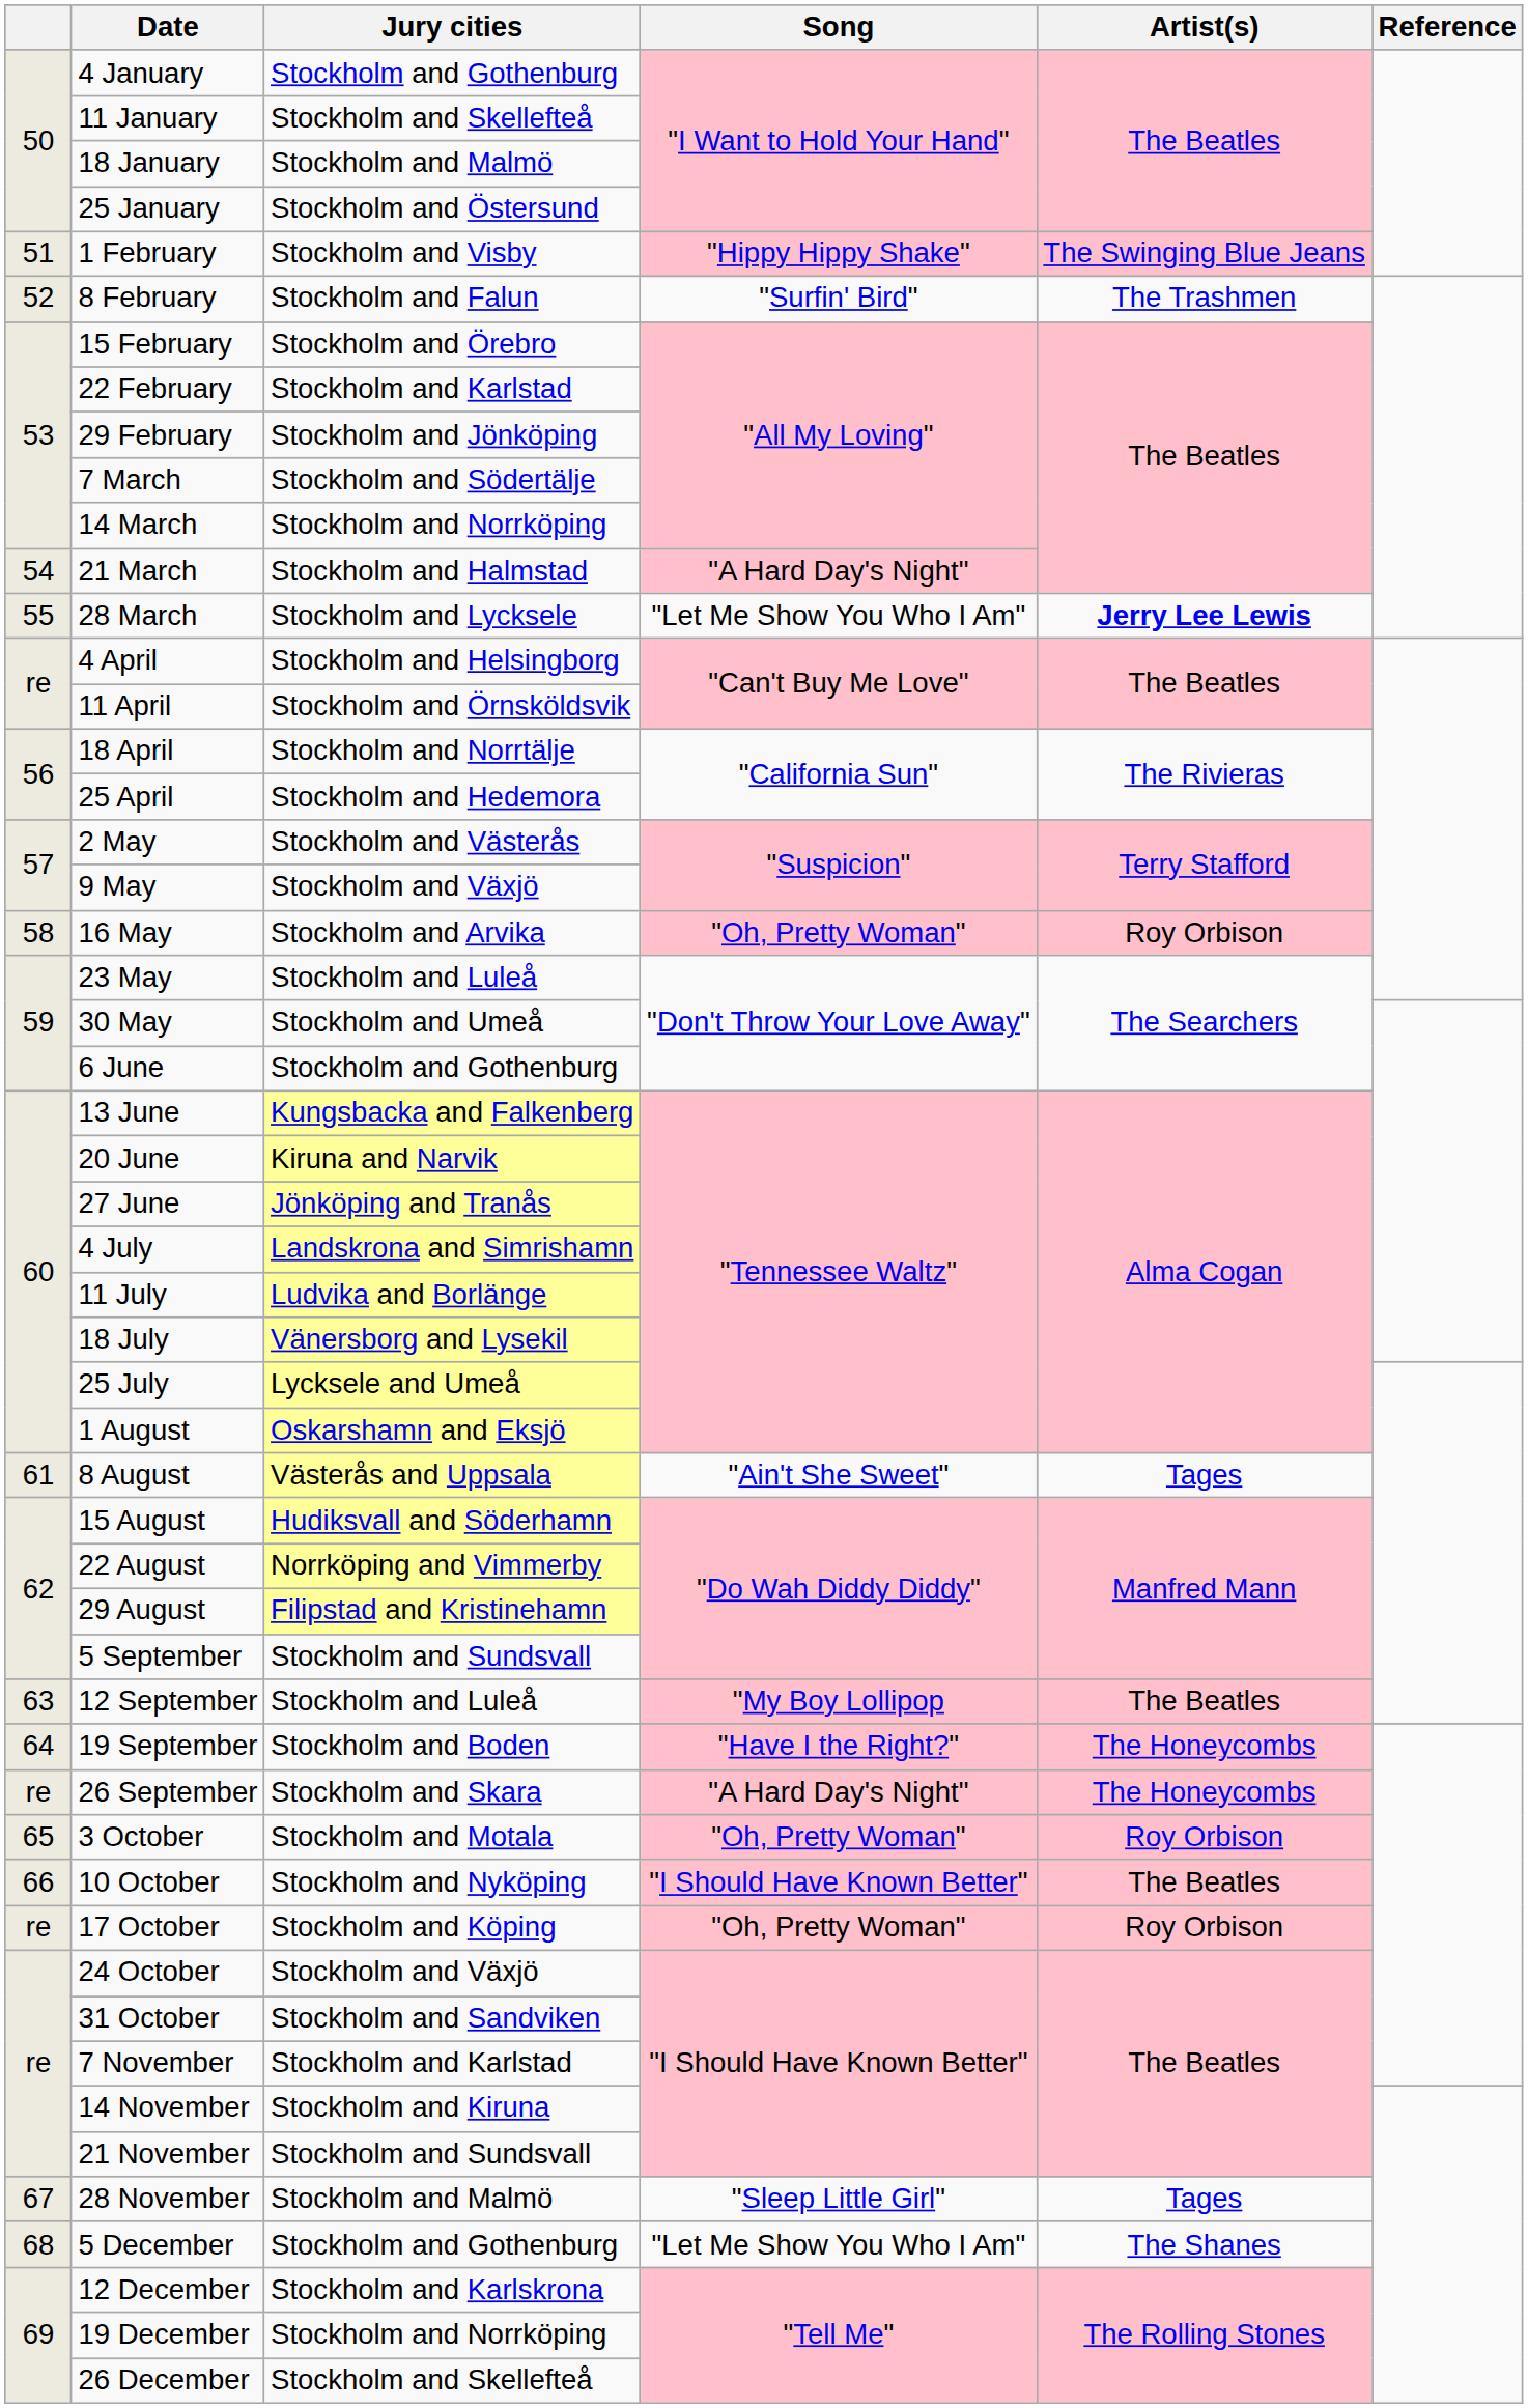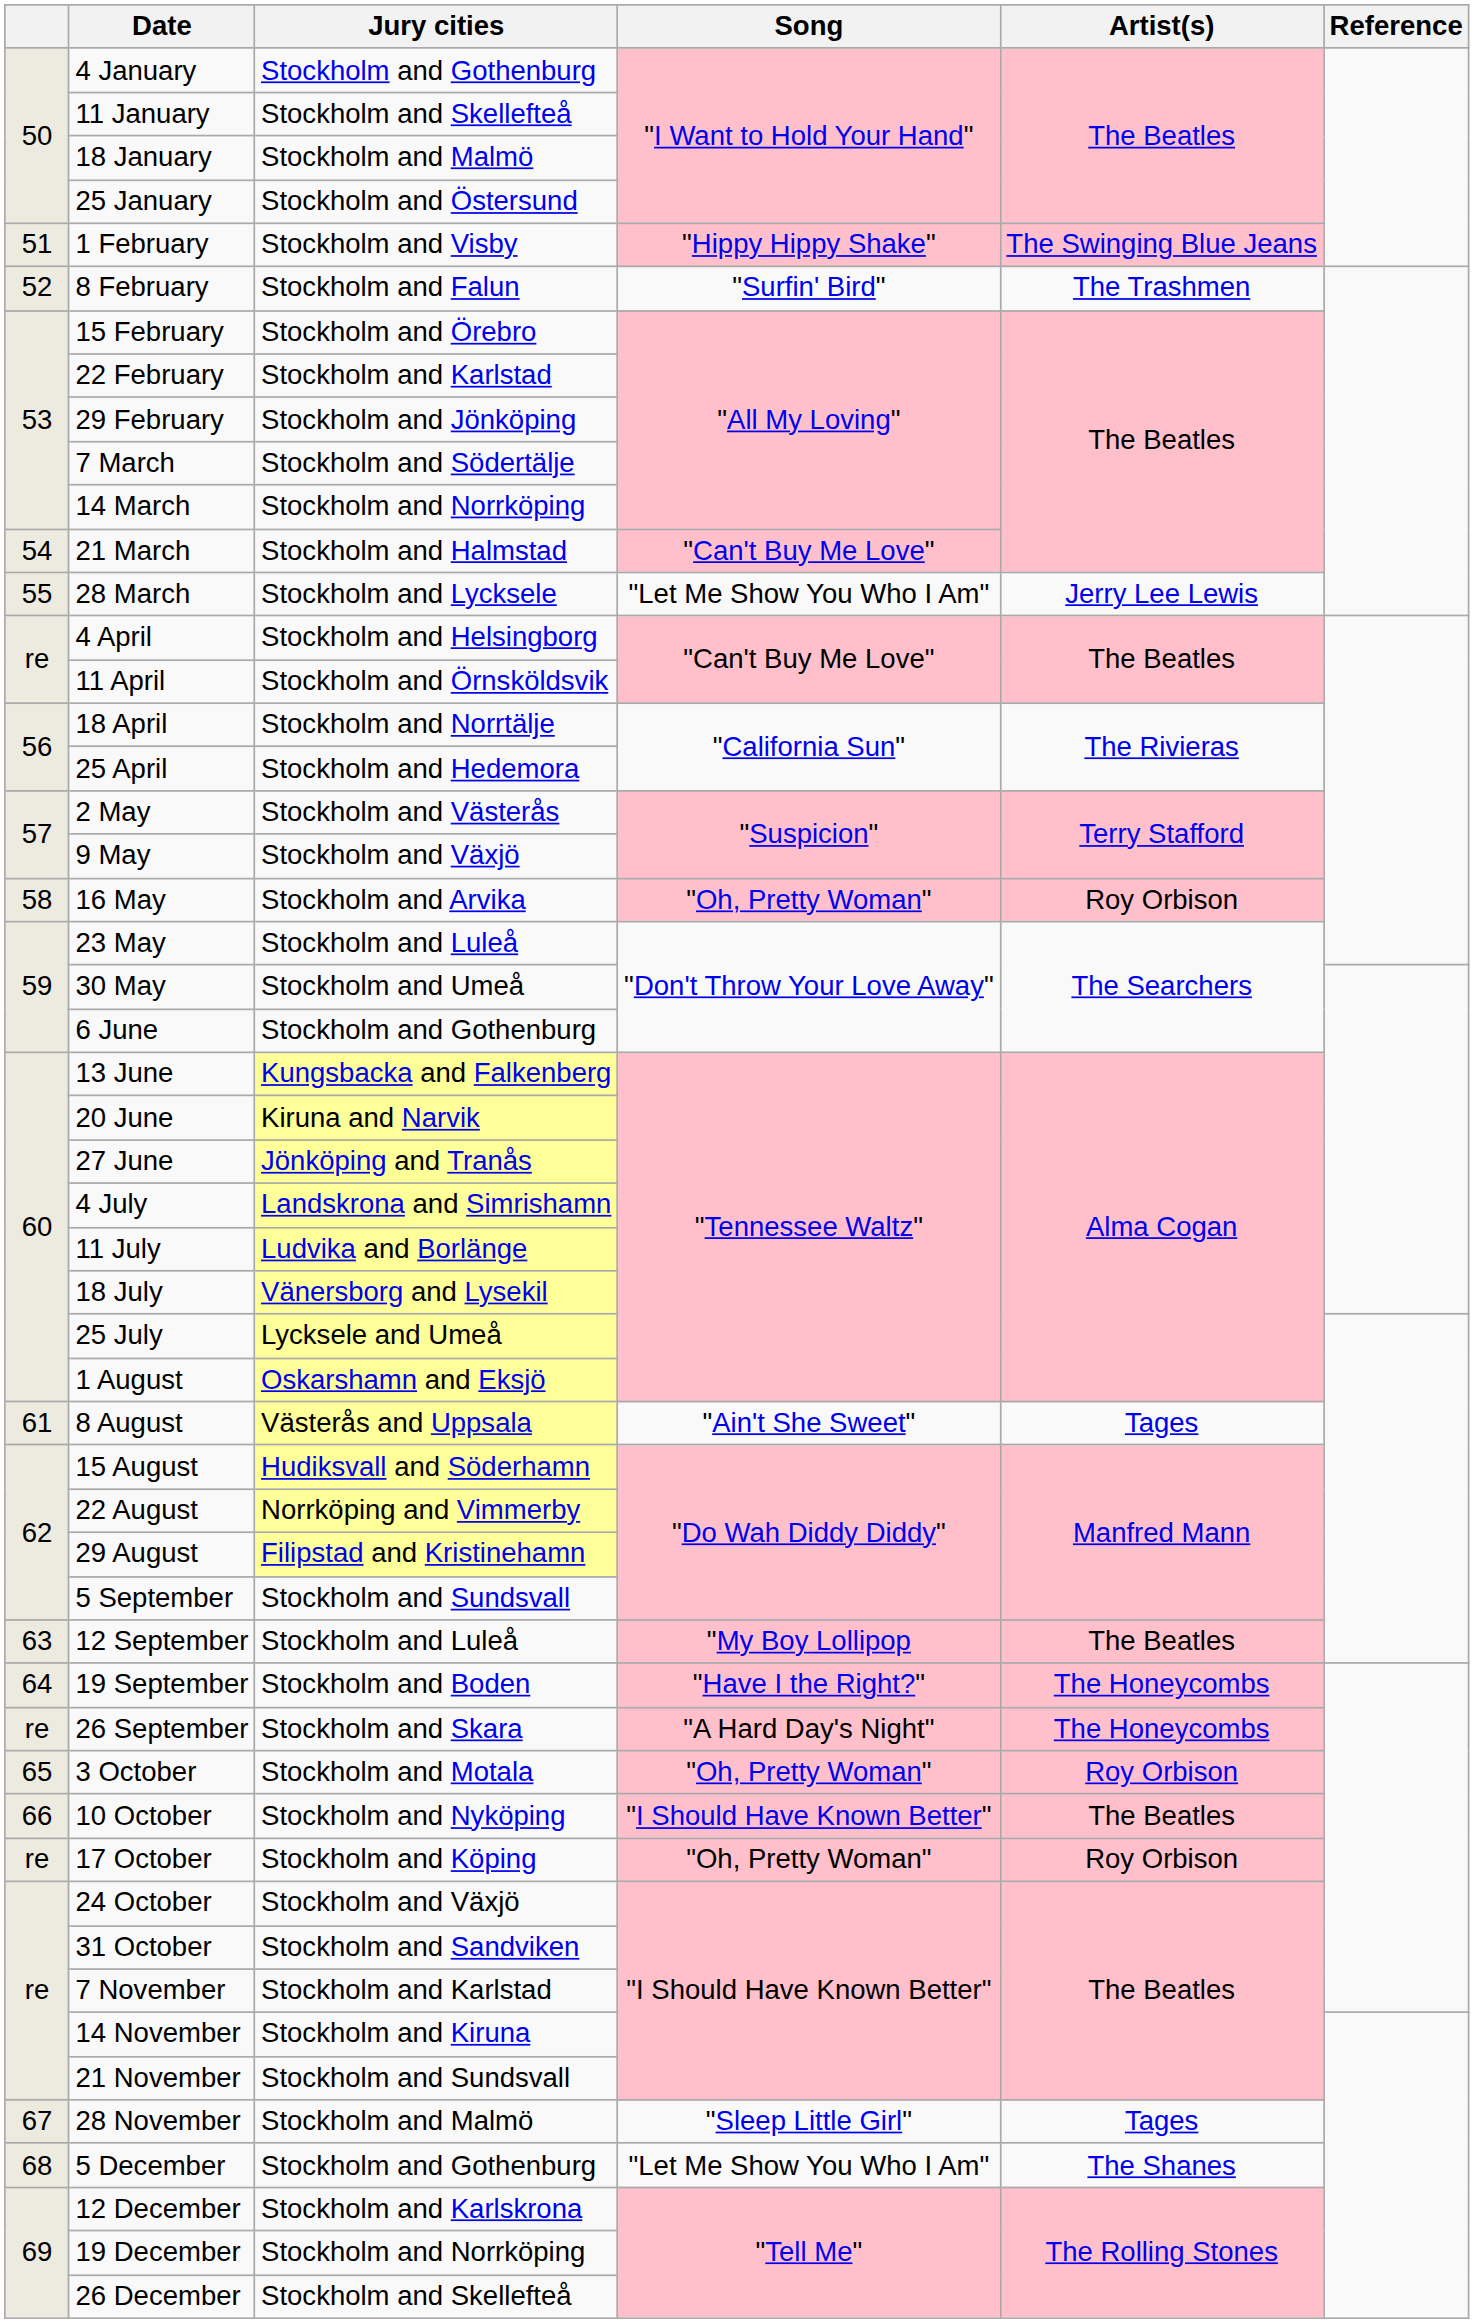 <table class="wikitable">
 <tr>
 <th width="30"></th>
 <th>Date</th>
 <th>Jury cities</th>
 <th>Song</th>
 <th>Artist(s)</th>
 <th>Reference</th>
 </tr>
 <tr>
 <td rowspan="4" align="center" bgcolor="#EDEAE0">50</td>
 <td>4 January</td>
 <td><a href='#'>Stockholm</a> and <a href='#'>Gothenburg</a></td>
 <td rowspan="4" align="center" bgcolor="pink">"<a href='#'>I Want to Hold Your Hand</a>"</td>
 <td rowspan="4" align="center" bgcolor="pink"><a href='#'>The Beatles</a></td>
 <td rowspan="5" align="center"></td>
 </tr>
 <tr>
 <td>11 January</td>
 <td>Stockholm and <a href='#'>Skellefteå</a></td>
 </tr>
 <tr>
 <td>18 January</td>
 <td>Stockholm and <a href='#'>Malmö</a></td>
 </tr>
 <tr>
 <td>25 January</td>
 <td>Stockholm and <a href='#'>Östersund</a></td>
 </tr>
 <tr>
 <td align="center" bgcolor="#EDEAE0">51</td>
 <td>1 February</td>
 <td>Stockholm and <a href='#'>Visby</a></td>
 <td align="center" bgcolor="pink">"<a href='#'>Hippy Hippy Shake</a>"</td>
 <td align="center" bgcolor="pink"><a href='#'>The Swinging Blue Jeans</a></td>
 </tr>
 <tr>
 <td align="center" bgcolor="#EDEAE0">52</td>
 <td>8 February</td>
 <td>Stockholm and <a href='#'>Falun</a></td>
 <td align="center">"<a href='#'>Surfin' Bird</a>"</td>
 <td align="center"><a href='#'>The Trashmen</a></td>
 <td rowspan="8" align="center"></td>
 </tr>
 <tr>
 <td rowspan="5" align="center" bgcolor="#EDEAE0">53</td>
 <td>15 February</td>
 <td>Stockholm and <a href='#'>Örebro</a></td>
 <td rowspan="5" align="center" bgcolor="pink">"<a href='#'>All My Loving</a>"</td>
 <td rowspan="6" align="center" bgcolor="pink">The Beatles</td>
 </tr>
 <tr>
 <td>22 February</td>
 <td>Stockholm and <a href='#'>Karlstad</a></td>
 </tr>
 <tr>
 <td>29 February</td>
 <td>Stockholm and <a href='#'>Jönköping</a></td>
 </tr>
 <tr>
 <td>7 March</td>
 <td>Stockholm and <a href='#'>Södertälje</a></td>
 </tr>
 <tr>
 <td>14 March</td>
 <td>Stockholm and <a href='#'>Norrköping</a></td>
 </tr>
 <tr>
 <td align="center" bgcolor="#EDEAE0">54</td>
 <td>21 March</td>
 <td>Stockholm and <a href='#'>Halmstad</a></td>
-<td align="center" bgcolor="pink">"A Hard Day's Night"</td>
+<td align="center" bgcolor="pink">"<a href='#'>Can't Buy Me Love</a>"</td>
 </tr>
 <tr>
 <td align="center" bgcolor="#EDEAE0">55</td>
 <td>28 March</td>
 <td>Stockholm and <a href='#'>Lycksele</a></td>
 <td align="center">"Let Me Show You Who I Am"</td>
-<td align="center"><strong><a href='#'>Jerry Lee Lewis</a></strong></td>
+<td align="center"><a href='#'>Jerry Lee Lewis</a></td>
 </tr>
 <tr>
 <td rowspan="2" align="center" bgcolor="#EDEAE0">re</td>
 <td>4 April</td>
 <td>Stockholm and <a href='#'>Helsingborg</a></td>
 <td rowspan="2" align="center" bgcolor="pink">"Can't Buy Me Love"</td>
 <td rowspan="2" align="center" bgcolor="pink">The Beatles</td>
 <td rowspan="8" align="center"></td>
 </tr>
 <tr>
 <td>11 April</td>
 <td>Stockholm and <a href='#'>Örnsköldsvik</a></td>
 </tr>
 <tr>
 <td rowspan="2" align="center" bgcolor="#EDEAE0">56</td>
 <td>18 April</td>
 <td>Stockholm and <a href='#'>Norrtälje</a></td>
 <td rowspan="2" align="center">"<a href='#'>California Sun</a>"</td>
 <td rowspan="2" align="center"><a href='#'>The Rivieras</a></td>
 </tr>
 <tr>
 <td>25 April</td>
 <td>Stockholm and <a href='#'>Hedemora</a></td>
 </tr>
 <tr>
 <td rowspan="2" align="center" bgcolor="#EDEAE0">57</td>
 <td>2 May</td>
 <td>Stockholm and <a href='#'>Västerås</a></td>
 <td rowspan="2" align="center" bgcolor="pink">"<a href='#'>Suspicion</a>"</td>
 <td rowspan="2" align="center" bgcolor="pink"><a href='#'>Terry Stafford</a></td>
 </tr>
 <tr>
 <td>9 May</td>
 <td>Stockholm and <a href='#'>Växjö</a></td>
 </tr>
 <tr>
 <td align="center" bgcolor="#EDEAE0">58</td>
 <td>16 May</td>
 <td>Stockholm and <a href='#'>Arvika</a></td>
 <td align="center" bgcolor="pink">"<a href='#'>Oh, Pretty Woman</a>"</td>
 <td align="center" bgcolor="pink">Roy Orbison</td>
 </tr>
 <tr>
 <td rowspan="3" align="center" bgcolor="#EDEAE0">59</td>
 <td>23 May</td>
 <td>Stockholm and <a href='#'>Luleå</a></td>
 <td rowspan="3" align="center">"<a href='#'>Don't Throw Your Love Away</a>"</td>
 <td rowspan="3" align="center"><a href='#'>The Searchers</a></td>
 </tr>
 <tr>
 <td>30 May</td>
 <td>Stockholm and Umeå</td>
 <td rowspan="8" align="center"></td>
 </tr>
 <tr>
 <td>6 June</td>
 <td>Stockholm and Gothenburg</td>
 </tr>
 <tr>
 <td rowspan="8" align="center" bgcolor="#EDEAE0">60</td>
 <td>13 June</td>
 <td bgcolor="#FFFF99"><a href='#'>Kungsbacka</a> and <a href='#'>Falkenberg</a></td>
 <td rowspan="8" align="center" bgcolor="pink">"<a href='#'>Tennessee Waltz</a>"</td>
 <td rowspan="8" align="center" bgcolor="pink"><a href='#'>Alma Cogan</a></td>
 </tr>
 <tr>
 <td>20 June</td>
 <td bgcolor="#FFFF99">Kiruna and <a href='#'>Narvik</a></td>
 </tr>
 <tr>
 <td>27 June</td>
 <td bgcolor="#FFFF99"><a href='#'>Jönköping</a> and <a href='#'>Tranås</a></td>
 </tr>
 <tr>
 <td>4 July</td>
 <td bgcolor="#FFFF99"><a href='#'>Landskrona</a> and <a href='#'>Simrishamn</a></td>
 </tr>
 <tr>
 <td>11 July</td>
 <td bgcolor="#FFFF99"><a href='#'>Ludvika</a> and <a href='#'>Borlänge</a></td>
 </tr>
 <tr>
 <td>18 July</td>
 <td bgcolor="#FFFF99"><a href='#'>Vänersborg</a> and <a href='#'>Lysekil</a></td>
 </tr>
 <tr>
 <td>25 July</td>
 <td bgcolor="#FFFF99">Lycksele and Umeå</td>
 <td rowspan="8" align="center"></td>
 </tr>
 <tr>
 <td>1 August</td>
 <td bgcolor="#FFFF99"><a href='#'>Oskarshamn</a> and <a href='#'>Eksjö</a></td>
 </tr>
 <tr>
 <td align="center" bgcolor="#EDEAE0">61</td>
 <td>8 August</td>
 <td bgcolor="#FFFF99">Västerås and <a href='#'>Uppsala</a></td>
 <td align="center">"<a href='#'>Ain't She Sweet</a>"</td>
 <td align="center"><a href='#'>Tages</a></td>
 </tr>
 <tr>
 <td rowspan="4" align="center" bgcolor="#EDEAE0">62</td>
 <td>15 August</td>
 <td bgcolor="#FFFF99"><a href='#'>Hudiksvall</a> and <a href='#'>Söderhamn</a></td>
 <td rowspan="4" align="center" bgcolor="pink">"<a href='#'>Do Wah Diddy Diddy</a>"</td>
 <td rowspan="4" align="center" bgcolor="pink"><a href='#'>Manfred Mann</a></td>
 </tr>
 <tr>
 <td>22 August</td>
 <td bgcolor="#FFFF99">Norrköping and <a href='#'>Vimmerby</a></td>
 </tr>
 <tr>
 <td>29 August</td>
 <td bgcolor="#FFFF99"><a href='#'>Filipstad</a> and <a href='#'>Kristinehamn</a></td>
 </tr>
 <tr>
 <td>5 September</td>
 <td>Stockholm and <a href='#'>Sundsvall</a></td>
 </tr>
 <tr>
 <td align="center" bgcolor="#EDEAE0">63</td>
 <td>12 September</td>
 <td>Stockholm and Luleå</td>
 <td align="center" bgcolor="pink">"<a href='#'>My Boy Lollipop</a></td>
 <td align="center" bgcolor="pink">The Beatles</td>
 </tr>
 <tr>
 <td align="center" bgcolor="#EDEAE0">64</td>
 <td>19 September</td>
 <td>Stockholm and <a href='#'>Boden</a></td>
 <td align="center" bgcolor="pink">"<a href='#'>Have I the Right?</a>"</td>
 <td align="center" bgcolor="pink"><a href='#'>The Honeycombs</a></td>
 <td rowspan="8" align="center"></td>
 </tr>
 <tr>
 <td align="center" bgcolor="#EDEAE0">re</td>
 <td>26 September</td>
 <td>Stockholm and <a href='#'>Skara</a></td>
 <td align="center" bgcolor="pink">"A Hard Day's Night"</td>
 <td align="center" bgcolor="pink"><a href='#'>The Honeycombs</a></td>
 </tr>
 <tr>
 <td align="center" bgcolor="#EDEAE0">65</td>
 <td>3 October</td>
 <td>Stockholm and <a href='#'>Motala</a></td>
 <td align="center" bgcolor="pink">"<a href='#'>Oh, Pretty Woman</a>"</td>
 <td align="center" bgcolor="pink"><a href='#'>Roy Orbison</a></td>
 </tr>
 <tr>
 <td align="center" bgcolor="#EDEAE0">66</td>
 <td>10 October</td>
 <td>Stockholm and <a href='#'>Nyköping</a></td>
 <td align="center" bgcolor="pink">"<a href='#'>I Should Have Known Better</a>"</td>
 <td align="center" bgcolor="pink">The Beatles</td>
 </tr>
 <tr>
 <td align="center" bgcolor="#EDEAE0">re</td>
 <td>17 October</td>
 <td>Stockholm and <a href='#'>Köping</a></td>
 <td align="center" bgcolor="pink">"Oh, Pretty Woman"</td>
 <td align="center" bgcolor="pink">Roy Orbison</td>
 </tr>
 <tr>
 <td rowspan="5" align="center" bgcolor="#EDEAE0">re</td>
 <td>24 October</td>
 <td>Stockholm and Växjö</td>
 <td rowspan="5" align="center" bgcolor="pink">"I Should Have Known Better"</td>
 <td rowspan="5" align="center" bgcolor="pink">The Beatles</td>
 </tr>
 <tr>
 <td>31 October</td>
 <td>Stockholm and <a href='#'>Sandviken</a></td>
 </tr>
 <tr>
 <td>7 November</td>
 <td>Stockholm and Karlstad</td>
 </tr>
 <tr>
 <td>14 November</td>
 <td>Stockholm and <a href='#'>Kiruna</a></td>
 <td rowspan="7" align="center"></td>
 </tr>
 <tr>
 <td>21 November</td>
 <td>Stockholm and Sundsvall</td>
 </tr>
 <tr>
 <td align="center" bgcolor="#EDEAE0">67</td>
 <td>28 November</td>
 <td>Stockholm and Malmö</td>
 <td align="center">"<a href='#'>Sleep Little Girl</a>"</td>
 <td align="center"><a href='#'>Tages</a></td>
 </tr>
 <tr>
 <td align="center" bgcolor="#EDEAE0">68</td>
 <td>5 December</td>
 <td>Stockholm and Gothenburg</td>
 <td align="center">"Let Me Show You Who I Am"</td>
 <td align="center"><a href='#'>The Shanes</a></td>
 </tr>
 <tr>
 <td rowspan="3" align="center" bgcolor="#EDEAE0">69</td>
 <td>12 December</td>
 <td>Stockholm and <a href='#'>Karlskrona</a></td>
 <td rowspan="3" align="center" bgcolor="pink">"<a href='#'>Tell Me</a>"</td>
 <td rowspan="3" align="center" bgcolor="pink"><a href='#'>The Rolling Stones</a></td>
 </tr>
 <tr>
 <td>19 December</td>
 <td>Stockholm and Norrköping</td>
 </tr>
 <tr>
 <td>26 December</td>
 <td>Stockholm and Skellefteå</td>
 </tr>
 </table>
